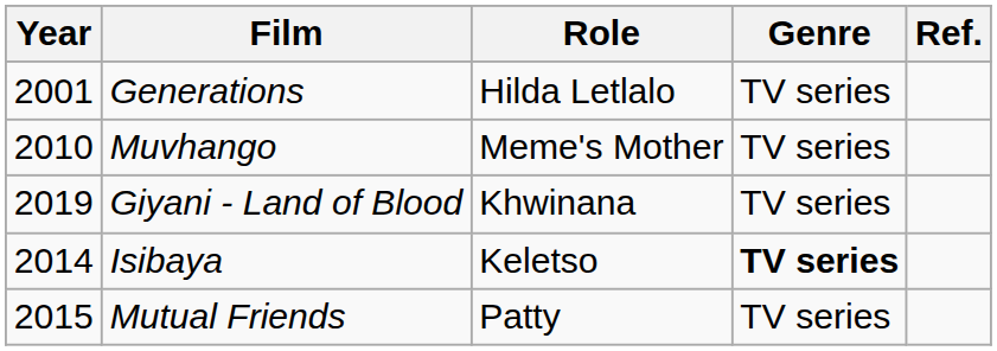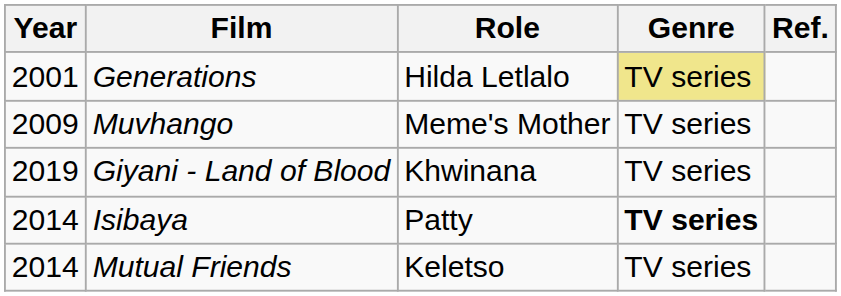 <table class="wikitable">
 <tr>
 <th>Year</th>
 <th>Film</th>
 <th>Role</th>
 <th>Genre</th>
 <th>Ref.</th>
 </tr>
 <tr>
 <td>2001</td>
 <td><em>Generations</em></td>
 <td>Hilda Letlalo</td>
-<td>TV series</td>
+<td style="background: khaki;">TV series</td>
 <td></td>
 </tr>
 <tr>
-<td>2010</td>
+<td>2009</td>
 <td><em>Muvhango</em></td>
 <td>Meme's Mother</td>
 <td>TV series</td>
 <td></td>
 </tr>
 <tr>
 <td>2019</td>
 <td><em>Giyani - Land of Blood</em></td>
 <td>Khwinana</td>
 <td>TV series</td>
 <td></td>
 </tr>
 <tr>
 <td>2014</td>
 <td><em>Isibaya</em></td>
-<td>Keletso</td>
+<td>Patty</td>
 <td><strong>TV series</strong></td>
 <td></td>
 </tr>
 <tr>
-<td>2015</td>
+<td>2014</td>
 <td><em>Mutual Friends</em></td>
-<td>Patty</td>
+<td>Keletso</td>
 <td>TV series</td>
 <td></td>
 </tr>
 </table>
